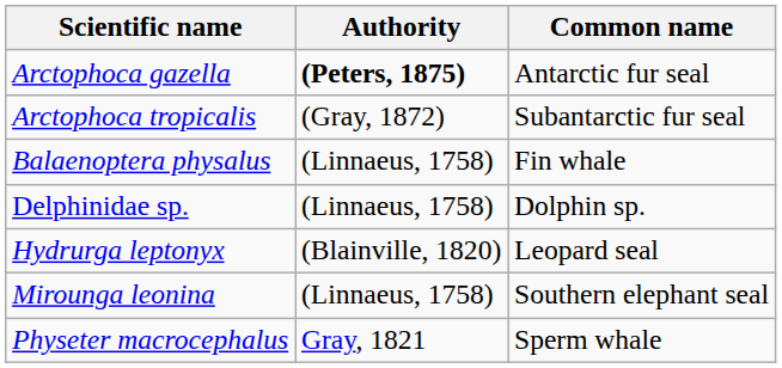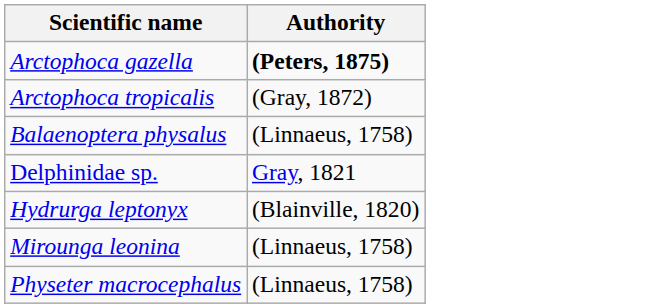 <table class="wikitable sortable">
 <tr>
 <th>Scientific name</th>
 <th>Authority</th>
-<th>Common name</th>
 </tr>
 <tr>
 <td><em><a href='#'>Arctophoca gazella</a></em></td>
 <td><strong>(Peters, 1875)</strong></td>
-<td>Antarctic fur seal</td>
 </tr>
 <tr>
 <td><em><a href='#'>Arctophoca tropicalis</a></em></td>
 <td>(Gray, 1872)</td>
-<td>Subantarctic fur seal</td>
 </tr>
 <tr>
 <td><a href='#'><em>Balaenoptera physalus</em></a></td>
 <td>(Linnaeus, 1758)</td>
-<td>Fin whale</td>
 </tr>
 <tr>
 <td><a href='#'>Delphinidae sp.</a></td>
-<td>(Linnaeus, 1758)</td>
-<td>Dolphin sp.</td>
+<td><a href='#'>Gray</a>, 1821</td>
 </tr>
 <tr>
 <td><a href='#'><em>Hydrurga leptonyx</em></a></td>
 <td>(Blainville, 1820)</td>
-<td>Leopard seal</td>
 </tr>
 <tr>
 <td><a href='#'><em>Mirounga leonina</em></a></td>
 <td>(Linnaeus, 1758)</td>
-<td>Southern elephant seal</td>
 </tr>
 <tr>
 <td><a href='#'><em>Physeter macrocephalus</em></a></td>
-<td><a href='#'>Gray</a>, 1821</td>
-<td>Sperm whale</td>
+<td>(Linnaeus, 1758)</td>
 </tr>
 </table>
